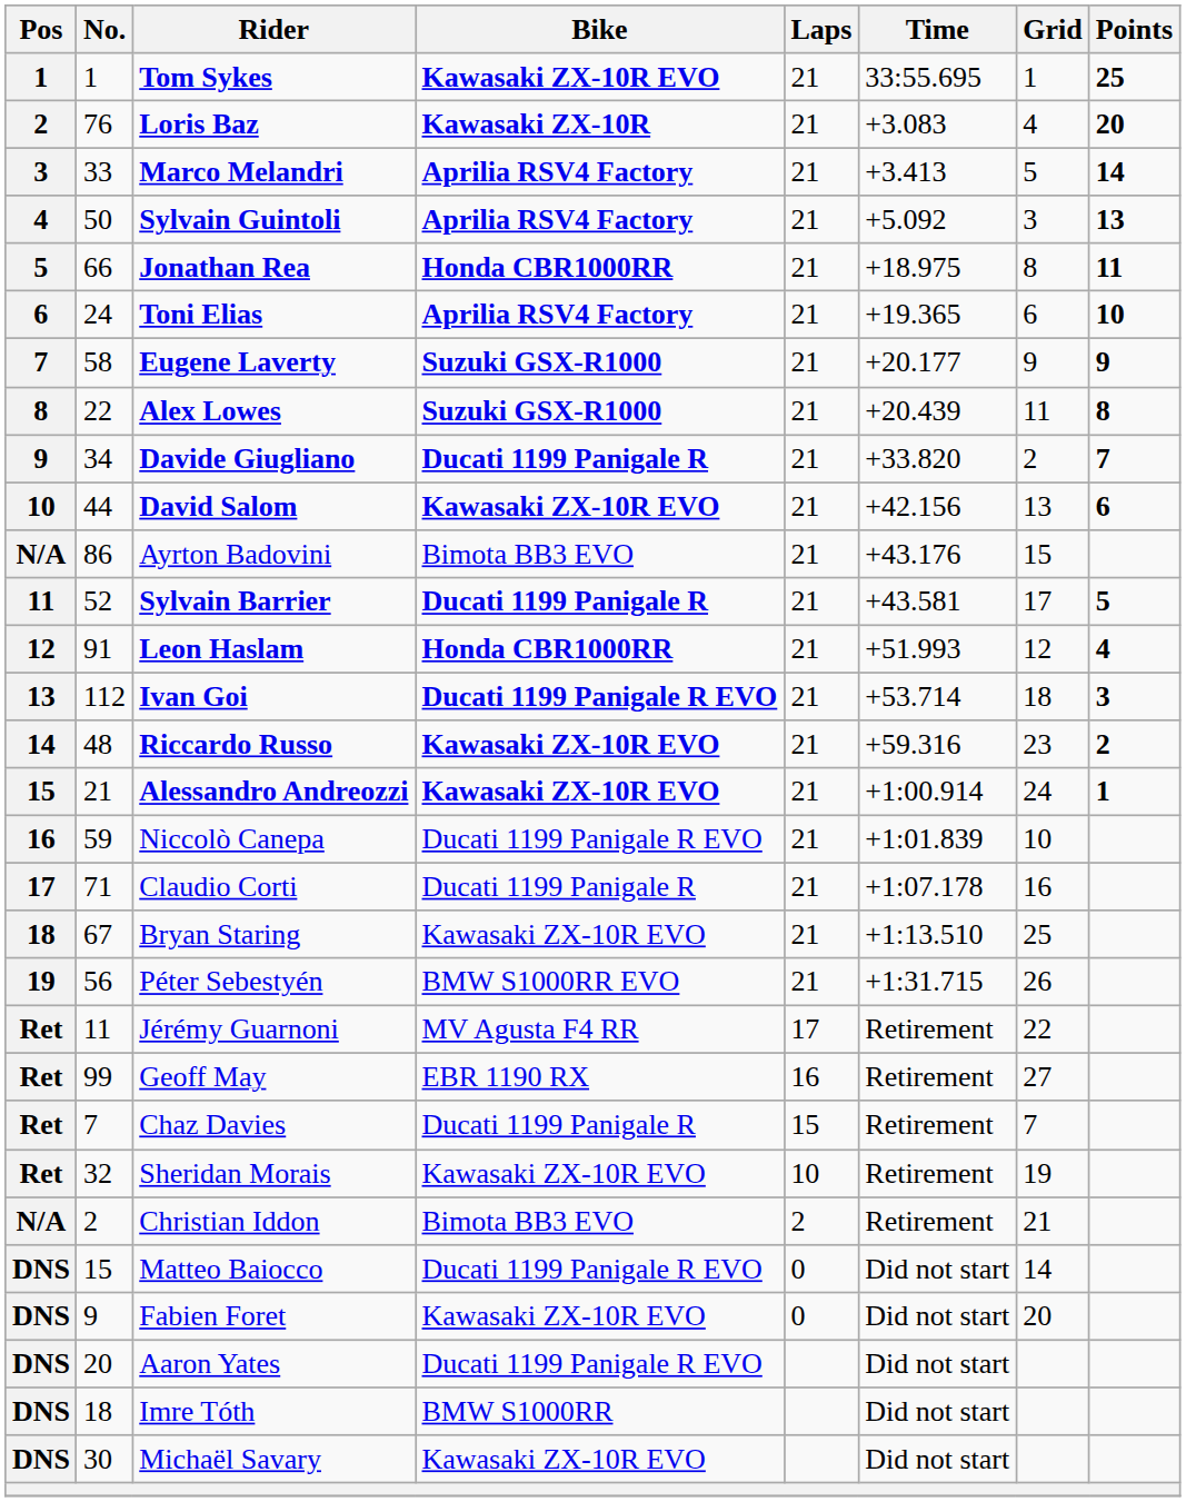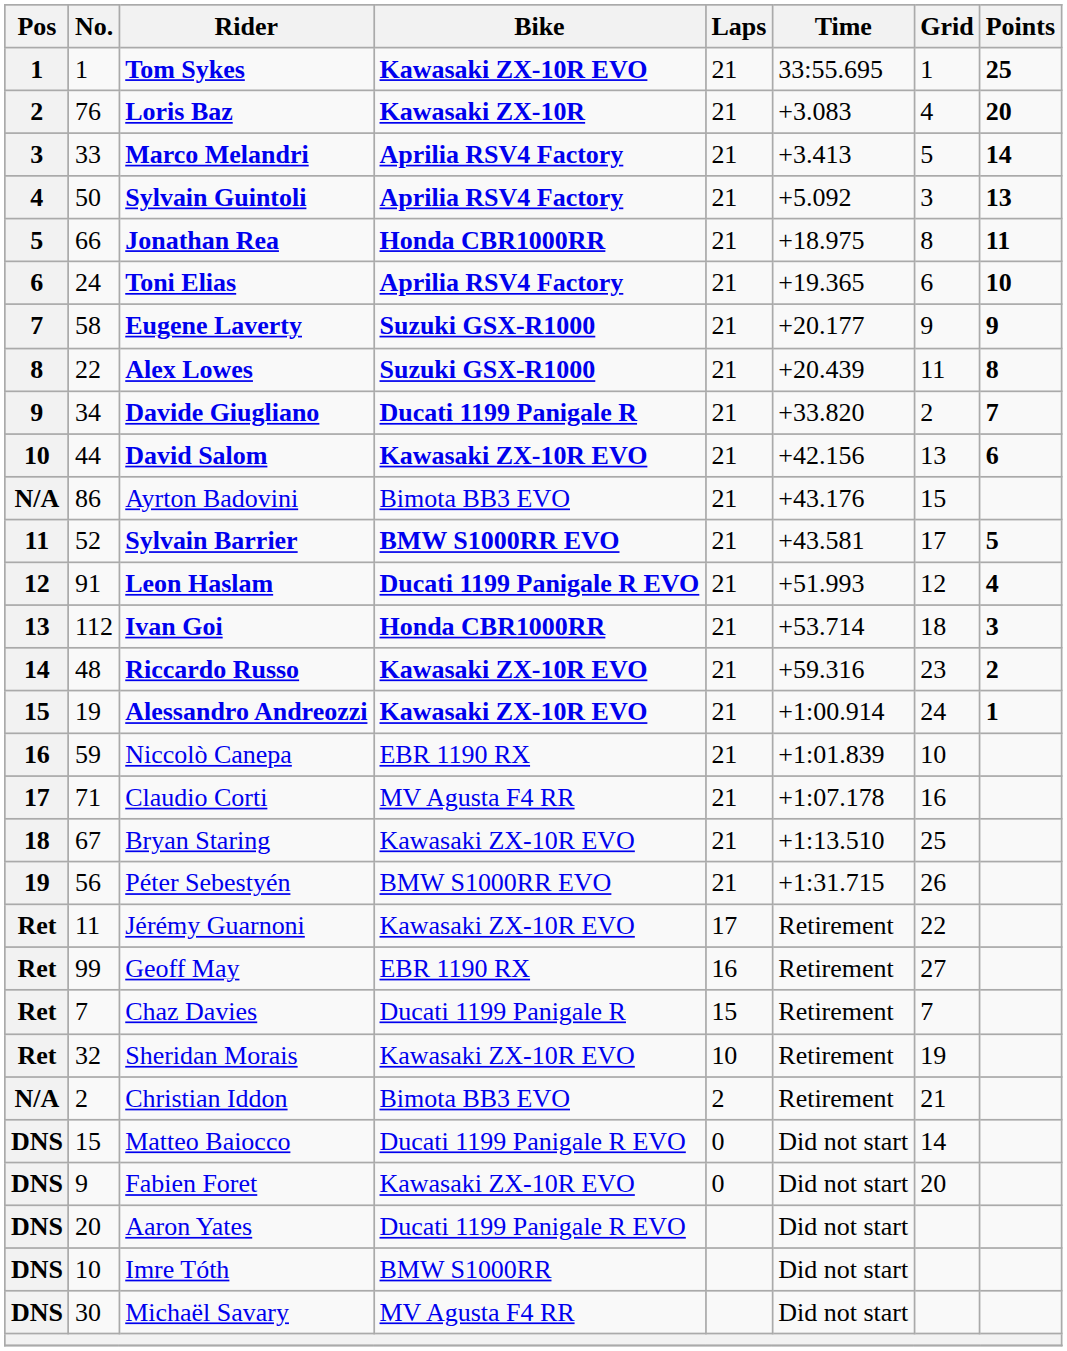 <table class="wikitable" style="font-size: 95%;">
 <tr>
 <th>Pos</th>
 <th>No.</th>
 <th>Rider</th>
 <th>Bike</th>
 <th>Laps</th>
 <th>Time</th>
 <th>Grid</th>
 <th>Points</th>
 </tr>
 <tr>
 <th>1</th>
 <td>1</td>
 <td> <strong><a href='#'>Tom Sykes</a></strong></td>
 <td><strong><a href='#'>Kawasaki ZX-10R EVO</a></strong></td>
 <td>21</td>
 <td>33:55.695</td>
 <td>1</td>
 <td><strong>25</strong></td>
 </tr>
 <tr>
 <th>2</th>
 <td>76</td>
 <td> <strong><a href='#'>Loris Baz</a></strong></td>
 <td><strong><a href='#'>Kawasaki ZX-10R</a></strong></td>
 <td>21</td>
 <td>+3.083</td>
 <td>4</td>
 <td><strong>20</strong></td>
 </tr>
 <tr>
 <th>3</th>
 <td>33</td>
 <td> <strong><a href='#'>Marco Melandri</a></strong></td>
 <td><strong><a href='#'>Aprilia RSV4 Factory</a></strong></td>
 <td>21</td>
 <td>+3.413</td>
 <td>5</td>
 <td><strong>14</strong></td>
 </tr>
 <tr>
 <th>4</th>
 <td>50</td>
 <td> <strong><a href='#'>Sylvain Guintoli</a></strong></td>
 <td><strong><a href='#'>Aprilia RSV4 Factory</a></strong></td>
 <td>21</td>
 <td>+5.092</td>
 <td>3</td>
 <td><strong>13</strong></td>
 </tr>
 <tr>
 <th>5</th>
 <td>66</td>
 <td> <strong><a href='#'>Jonathan Rea</a></strong></td>
 <td><strong><a href='#'>Honda CBR1000RR</a></strong></td>
 <td>21</td>
 <td>+18.975</td>
 <td>8</td>
 <td><strong>11</strong></td>
 </tr>
 <tr>
 <th>6</th>
 <td>24</td>
 <td> <strong><a href='#'>Toni Elias</a></strong></td>
 <td><strong><a href='#'>Aprilia RSV4 Factory</a></strong></td>
 <td>21</td>
 <td>+19.365</td>
 <td>6</td>
 <td><strong>10</strong></td>
 </tr>
 <tr>
 <th>7</th>
 <td>58</td>
 <td> <strong><a href='#'>Eugene Laverty</a></strong></td>
 <td><strong><a href='#'>Suzuki GSX-R1000</a></strong></td>
 <td>21</td>
 <td>+20.177</td>
 <td>9</td>
 <td><strong>9</strong></td>
 </tr>
 <tr>
 <th>8</th>
 <td>22</td>
 <td> <strong><a href='#'>Alex Lowes</a></strong></td>
 <td><strong><a href='#'>Suzuki GSX-R1000</a></strong></td>
 <td>21</td>
 <td>+20.439</td>
 <td>11</td>
 <td><strong>8</strong></td>
 </tr>
 <tr>
 <th>9</th>
 <td>34</td>
 <td> <strong><a href='#'>Davide Giugliano</a></strong></td>
 <td><strong><a href='#'>Ducati 1199 Panigale R</a></strong></td>
 <td>21</td>
 <td>+33.820</td>
 <td>2</td>
 <td><strong>7</strong></td>
 </tr>
 <tr>
 <th>10</th>
 <td>44</td>
 <td> <strong><a href='#'>David Salom</a></strong></td>
 <td><strong><a href='#'>Kawasaki ZX-10R EVO</a></strong></td>
 <td>21</td>
 <td>+42.156</td>
 <td>13</td>
 <td><strong>6</strong></td>
 </tr>
 <tr>
 <th>N/A</th>
 <td>86</td>
 <td> <a href='#'>Ayrton Badovini</a></td>
 <td><a href='#'>Bimota BB3 EVO</a></td>
 <td>21</td>
 <td>+43.176</td>
 <td>15</td>
 <td></td>
 </tr>
 <tr>
 <th>11</th>
 <td>52</td>
 <td> <strong><a href='#'>Sylvain Barrier</a></strong></td>
-<td><strong><a href='#'>Ducati 1199 Panigale R</a></strong></td>
+<td><strong><a href='#'>BMW S1000RR EVO</a></strong></td>
 <td>21</td>
 <td>+43.581</td>
 <td>17</td>
 <td><strong>5</strong></td>
 </tr>
 <tr>
 <th>12</th>
 <td>91</td>
 <td> <strong><a href='#'>Leon Haslam</a></strong></td>
-<td><strong><a href='#'>Honda CBR1000RR</a></strong></td>
+<td><strong><a href='#'>Ducati 1199 Panigale R EVO</a></strong></td>
 <td>21</td>
 <td>+51.993</td>
 <td>12</td>
 <td><strong>4</strong></td>
 </tr>
 <tr>
 <th>13</th>
 <td>112</td>
 <td> <strong><a href='#'>Ivan Goi</a></strong></td>
-<td><strong><a href='#'>Ducati 1199 Panigale R EVO</a></strong></td>
+<td><strong><a href='#'>Honda CBR1000RR</a></strong></td>
 <td>21</td>
 <td>+53.714</td>
 <td>18</td>
 <td><strong>3</strong></td>
 </tr>
 <tr>
 <th>14</th>
 <td>48</td>
 <td> <strong><a href='#'>Riccardo Russo</a></strong></td>
 <td><strong><a href='#'>Kawasaki ZX-10R EVO</a></strong></td>
 <td>21</td>
 <td>+59.316</td>
 <td>23</td>
 <td><strong>2</strong></td>
 </tr>
 <tr>
 <th>15</th>
-<td>21</td>
+<td>19</td>
 <td> <strong><a href='#'>Alessandro Andreozzi</a></strong></td>
 <td><strong><a href='#'>Kawasaki ZX-10R EVO</a></strong></td>
 <td>21</td>
 <td>+1:00.914</td>
 <td>24</td>
 <td><strong>1</strong></td>
 </tr>
 <tr>
 <th>16</th>
 <td>59</td>
 <td> <a href='#'>Niccolò Canepa</a></td>
-<td><a href='#'>Ducati 1199 Panigale R EVO</a></td>
+<td><a href='#'>EBR 1190 RX</a></td>
 <td>21</td>
 <td>+1:01.839</td>
 <td>10</td>
 <td></td>
 </tr>
 <tr>
 <th>17</th>
 <td>71</td>
 <td> <a href='#'>Claudio Corti</a></td>
-<td><a href='#'>Ducati 1199 Panigale R</a></td>
+<td><a href='#'>MV Agusta F4 RR</a></td>
 <td>21</td>
 <td>+1:07.178</td>
 <td>16</td>
 <td></td>
 </tr>
 <tr>
 <th>18</th>
 <td>67</td>
 <td> <a href='#'>Bryan Staring</a></td>
 <td><a href='#'>Kawasaki ZX-10R EVO</a></td>
 <td>21</td>
 <td>+1:13.510</td>
 <td>25</td>
 <td></td>
 </tr>
 <tr>
 <th>19</th>
 <td>56</td>
 <td> <a href='#'>Péter Sebestyén</a></td>
 <td><a href='#'>BMW S1000RR EVO</a></td>
 <td>21</td>
 <td>+1:31.715</td>
 <td>26</td>
 <td></td>
 </tr>
 <tr>
 <th>Ret</th>
 <td>11</td>
 <td> <a href='#'>Jérémy Guarnoni</a></td>
-<td><a href='#'>MV Agusta F4 RR</a></td>
+<td><a href='#'>Kawasaki ZX-10R EVO</a></td>
 <td>17</td>
 <td>Retirement</td>
 <td>22</td>
 <td></td>
 </tr>
 <tr>
 <th>Ret</th>
 <td>99</td>
 <td> <a href='#'>Geoff May</a></td>
 <td><a href='#'>EBR 1190 RX</a></td>
 <td>16</td>
 <td>Retirement</td>
 <td>27</td>
 <td></td>
 </tr>
 <tr>
 <th>Ret</th>
 <td>7</td>
 <td> <a href='#'>Chaz Davies</a></td>
 <td><a href='#'>Ducati 1199 Panigale R</a></td>
 <td>15</td>
 <td>Retirement</td>
 <td>7</td>
 <td></td>
 </tr>
 <tr>
 <th>Ret</th>
 <td>32</td>
 <td> <a href='#'>Sheridan Morais</a></td>
 <td><a href='#'>Kawasaki ZX-10R EVO</a></td>
 <td>10</td>
 <td>Retirement</td>
 <td>19</td>
 <td></td>
 </tr>
 <tr>
 <th>N/A</th>
 <td>2</td>
 <td> <a href='#'>Christian Iddon</a></td>
 <td><a href='#'>Bimota BB3 EVO</a></td>
 <td>2</td>
 <td>Retirement</td>
 <td>21</td>
 <td></td>
 </tr>
 <tr>
 <th>DNS</th>
 <td>15</td>
 <td> <a href='#'>Matteo Baiocco</a></td>
 <td><a href='#'>Ducati 1199 Panigale R EVO</a></td>
 <td>0</td>
 <td>Did not start</td>
 <td>14</td>
 <td></td>
 </tr>
 <tr>
 <th>DNS</th>
 <td>9</td>
 <td> <a href='#'>Fabien Foret</a></td>
 <td><a href='#'>Kawasaki ZX-10R EVO</a></td>
 <td>0</td>
 <td>Did not start</td>
 <td>20</td>
 <td></td>
 </tr>
 <tr>
 <th>DNS</th>
 <td>20</td>
 <td> <a href='#'>Aaron Yates</a></td>
 <td><a href='#'>Ducati 1199 Panigale R EVO</a></td>
 <td></td>
 <td>Did not start</td>
 <td></td>
 <td></td>
 </tr>
 <tr>
 <th>DNS</th>
-<td>18</td>
+<td>10</td>
 <td> <a href='#'>Imre Tóth</a></td>
 <td><a href='#'>BMW S1000RR</a></td>
 <td></td>
 <td>Did not start</td>
 <td></td>
 <td></td>
 </tr>
 <tr>
 <th>DNS</th>
 <td>30</td>
 <td> <a href='#'>Michaël Savary</a></td>
-<td><a href='#'>Kawasaki ZX-10R EVO</a></td>
+<td><a href='#'>MV Agusta F4 RR</a></td>
 <td></td>
 <td>Did not start</td>
 <td></td>
 <td></td>
 </tr>
 <tr>
 <th colspan=8></th>
 </tr>
 <tr>
 </tr>
 </table>
